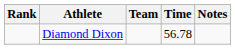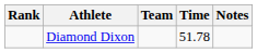 <table class="wikitable sortable">
 <tr>
 <th>Rank</th>
 <th>Athlete</th>
 <th>Team</th>
 <th>Time</th>
 <th>Notes</th>
 </tr>
 <tr>
 <td align=center></td>
 <td><a href='#'>Diamond Dixon</a></td>
 <td></td>
-<td>56.78</td>
+<td>51.78</td>
 <td></td>
 </tr>
 </table>
